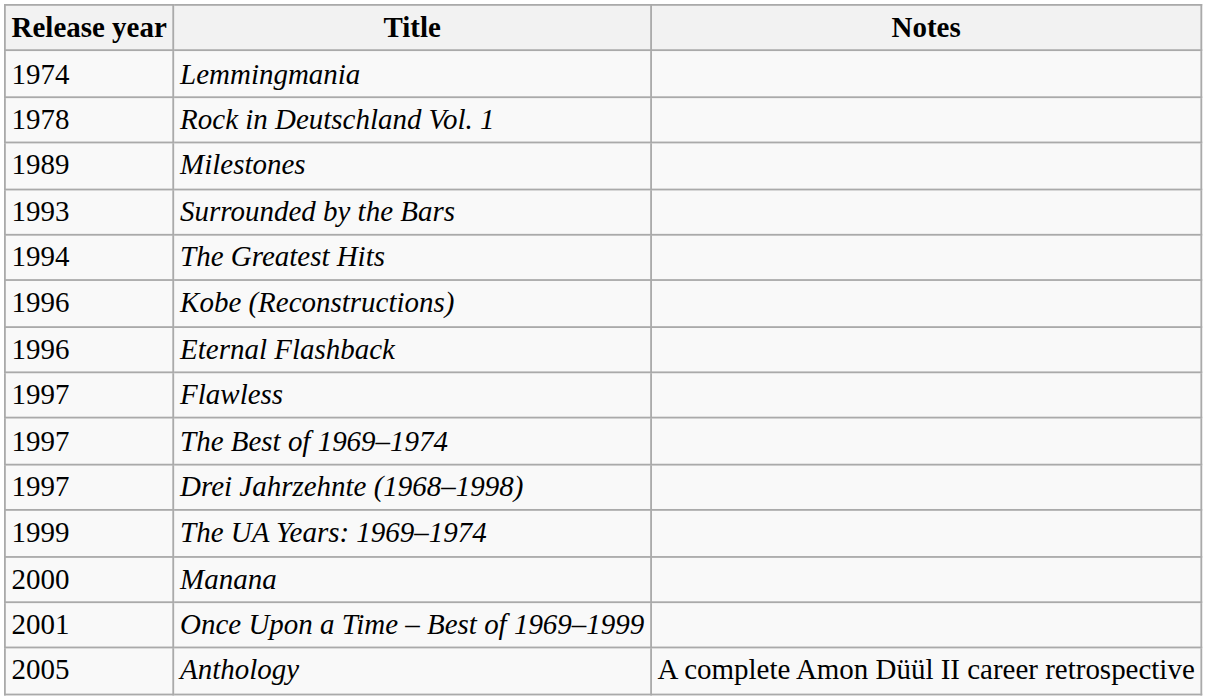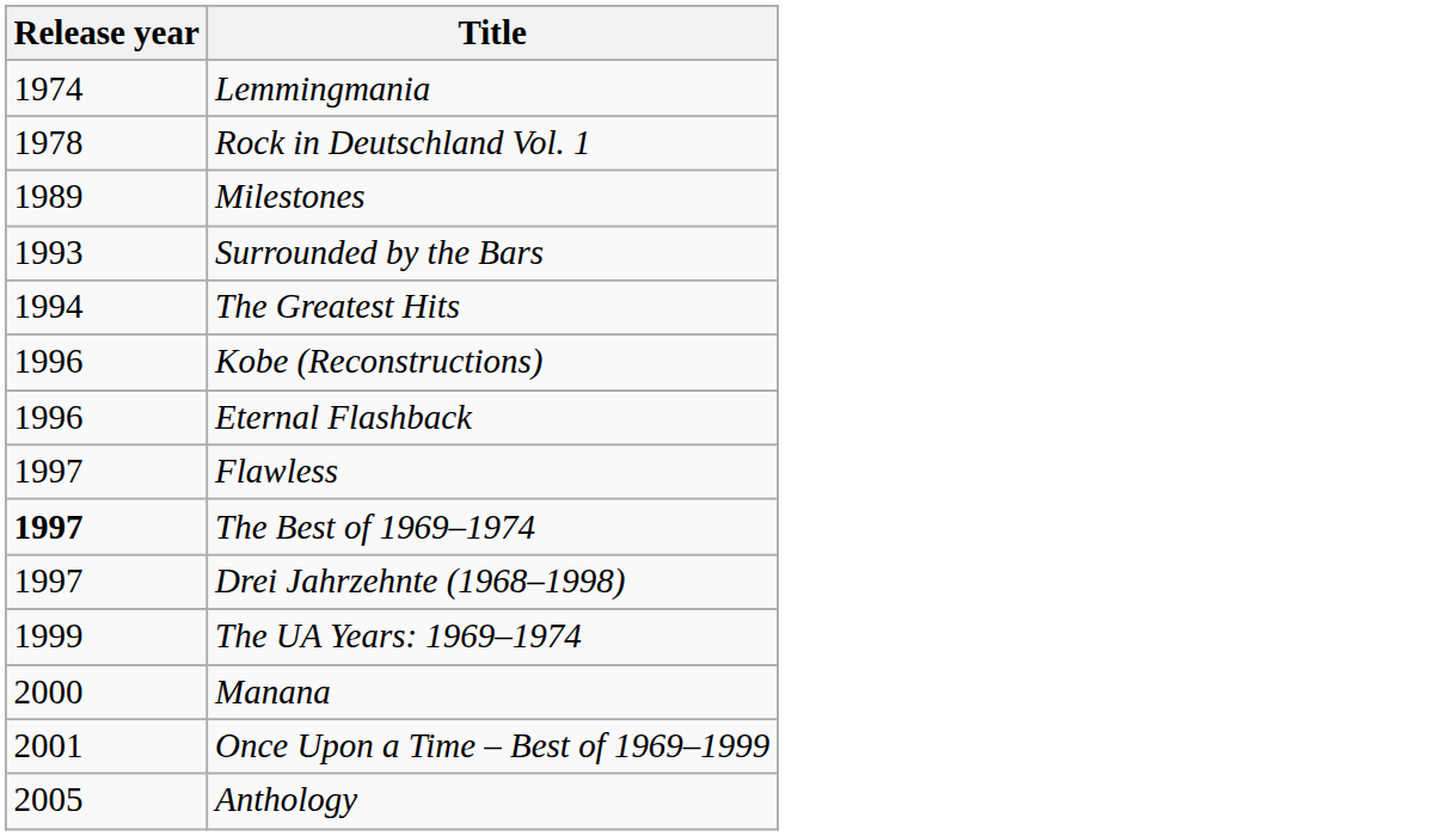 <table class="wikitable">
 <tr>
 <th>Release year</th>
 <th>Title</th>
-<th>Notes</th>
 </tr>
 <tr>
 <td>1974</td>
 <td><em>Lemmingmania</em></td>
-<td></td>
 </tr>
 <tr>
 <td>1978</td>
 <td><em>Rock in Deutschland Vol. 1</em></td>
-<td></td>
 </tr>
 <tr>
 <td>1989</td>
 <td><em>Milestones</em></td>
-<td></td>
 </tr>
 <tr>
 <td>1993</td>
 <td><em>Surrounded by the Bars</em></td>
-<td></td>
 </tr>
 <tr>
 <td>1994</td>
 <td><em>The Greatest Hits</em></td>
-<td></td>
 </tr>
 <tr>
 <td>1996</td>
 <td><em>Kobe (Reconstructions)</em></td>
-<td></td>
 </tr>
 <tr>
 <td>1996</td>
 <td><em>Eternal Flashback</em></td>
-<td></td>
 </tr>
 <tr>
 <td>1997</td>
 <td><em>Flawless</em></td>
-<td></td>
 </tr>
 <tr>
-<td>1997</td>
+<td><strong>1997</strong></td>
 <td><em>The Best of 1969–1974</em></td>
-<td></td>
 </tr>
 <tr>
 <td>1997</td>
 <td><em>Drei Jahrzehnte (1968–1998)</em></td>
-<td></td>
 </tr>
 <tr>
 <td>1999</td>
 <td><em>The UA Years: 1969–1974</em></td>
-<td></td>
 </tr>
 <tr>
 <td>2000</td>
 <td><em>Manana</em></td>
-<td></td>
 </tr>
 <tr>
 <td>2001</td>
 <td><em>Once Upon a Time – Best of 1969–1999</em></td>
-<td></td>
 </tr>
 <tr>
 <td>2005</td>
 <td><em>Anthology</em></td>
-<td>A complete Amon Düül II career retrospective</td>
 </tr>
 </table>
